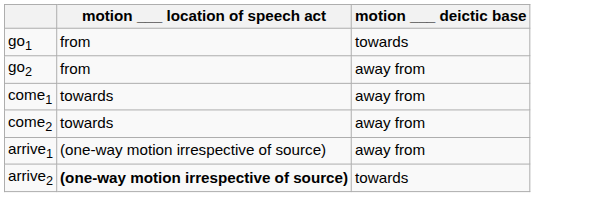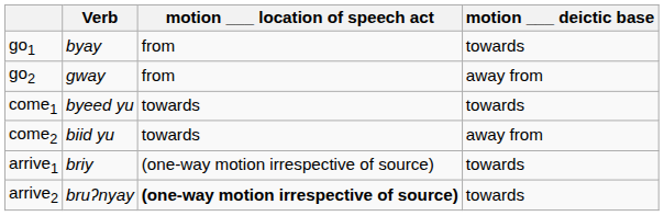 <table class="wikitable">
 <tr>
 <th></th>
+<th>Verb</th>
 <th>motion ___ location of speech act</th>
 <th>motion ___ deictic base</th>
 </tr>
 <tr>
 <td>go<sub>1</sub></td>
+<td><em>byay</em></td>
 <td>from</td>
 <td>towards</td>
 </tr>
 <tr>
 <td>go<sub>2</sub></td>
+<td><em>gway</em></td>
 <td>from</td>
 <td>away from</td>
 </tr>
 <tr>
 <td>come<sub>1</sub></td>
+<td><em>byeed yu</em></td>
 <td>towards</td>
-<td>away from</td>
+<td>towards</td>
 </tr>
 <tr>
 <td>come<sub>2</sub></td>
+<td><em>biid yu</em></td>
 <td>towards</td>
 <td>away from</td>
 </tr>
 <tr>
 <td>arrive<sub>1</sub></td>
+<td><em>briy</em></td>
 <td>(one-way motion irrespective of source)</td>
-<td>away from</td>
+<td>towards</td>
 </tr>
 <tr>
 <td>arrive<sub>2</sub></td>
+<td><em>bruʔnyay</em></td>
 <td><strong>(one-way motion irrespective of source)</strong></td>
 <td>towards</td>
 </tr>
 </table>
